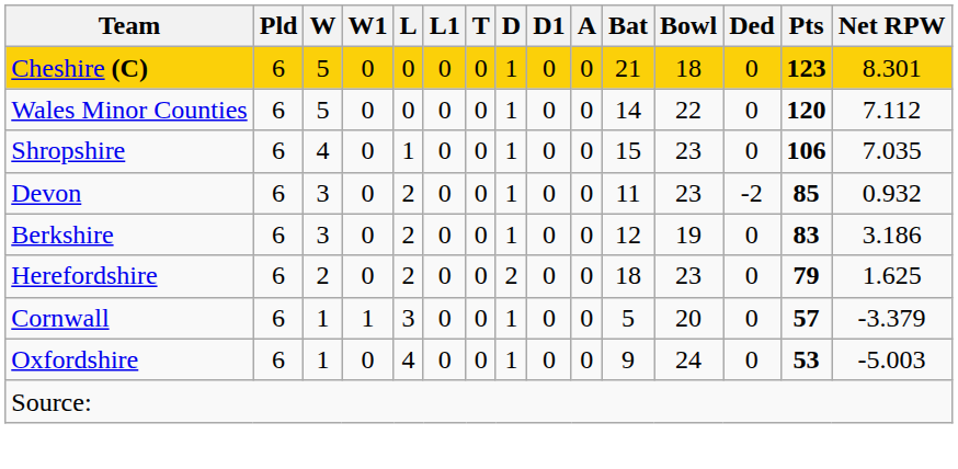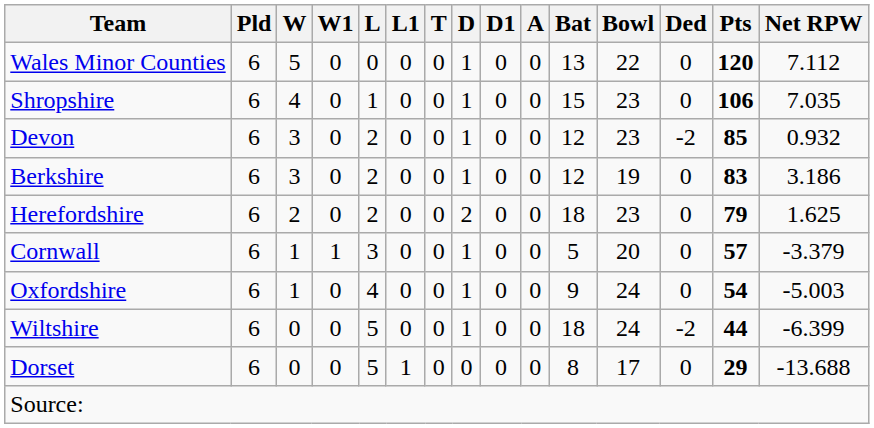 <table class="wikitable" style="text-align:center">
 <tr>
 <th>Team</th>
 <th>Pld</th>
 <th>W</th>
 <th>W1</th>
 <th>L</th>
 <th>L1</th>
 <th>T</th>
 <th>D</th>
 <th>D1</th>
 <th>A</th>
 <th>Bat</th>
 <th>Bowl</th>
 <th>Ded</th>
 <th>Pts</th>
 <th>Net RPW</th>
 </tr>
-<tr style="background:#fbd009;">
-<td align=left><a href='#'>Cheshire</a> <strong>(C)</strong></td>
-<td>6</td>
-<td>5</td>
-<td>0</td>
-<td>0</td>
-<td>0</td>
-<td>0</td>
-<td>1</td>
-<td>0</td>
-<td>0</td>
-<td>21</td>
-<td>18</td>
-<td>0</td>
-<td><strong>123</strong></td>
-<td>8.301</td>
-</tr>
 <tr>
 <td align=left><a href='#'>Wales Minor Counties</a></td>
 <td>6</td>
 <td>5</td>
 <td>0</td>
 <td>0</td>
 <td>0</td>
 <td>0</td>
 <td>1</td>
 <td>0</td>
 <td>0</td>
-<td>14</td>
+<td>13</td>
 <td>22</td>
 <td>0</td>
 <td><strong>120</strong></td>
 <td>7.112</td>
 </tr>
 <tr>
 <td align=left><a href='#'>Shropshire</a></td>
 <td>6</td>
 <td>4</td>
 <td>0</td>
 <td>1</td>
 <td>0</td>
 <td>0</td>
 <td>1</td>
 <td>0</td>
 <td>0</td>
 <td>15</td>
 <td>23</td>
 <td>0</td>
 <td><strong>106</strong></td>
 <td>7.035</td>
 </tr>
 <tr>
 <td align=left><a href='#'>Devon</a></td>
 <td>6</td>
 <td>3</td>
 <td>0</td>
 <td>2</td>
 <td>0</td>
 <td>0</td>
 <td>1</td>
 <td>0</td>
 <td>0</td>
-<td>11</td>
+<td>12</td>
 <td>23</td>
 <td>-2</td>
 <td><strong>85</strong></td>
 <td>0.932</td>
 </tr>
 <tr>
 <td align=left><a href='#'>Berkshire</a></td>
 <td>6</td>
 <td>3</td>
 <td>0</td>
 <td>2</td>
 <td>0</td>
 <td>0</td>
 <td>1</td>
 <td>0</td>
 <td>0</td>
 <td>12</td>
 <td>19</td>
 <td>0</td>
 <td><strong>83</strong></td>
 <td>3.186</td>
 </tr>
 <tr>
 <td align=left><a href='#'>Herefordshire</a></td>
 <td>6</td>
 <td>2</td>
 <td>0</td>
 <td>2</td>
 <td>0</td>
 <td>0</td>
 <td>2</td>
 <td>0</td>
 <td>0</td>
 <td>18</td>
 <td>23</td>
 <td>0</td>
 <td><strong>79</strong></td>
 <td>1.625</td>
 </tr>
 <tr>
 <td align=left><a href='#'>Cornwall</a></td>
 <td>6</td>
 <td>1</td>
 <td>1</td>
 <td>3</td>
 <td>0</td>
 <td>0</td>
 <td>1</td>
 <td>0</td>
 <td>0</td>
 <td>5</td>
 <td>20</td>
 <td>0</td>
 <td><strong>57</strong></td>
 <td>-3.379</td>
 </tr>
 <tr>
 <td align=left><a href='#'>Oxfordshire</a></td>
 <td>6</td>
 <td>1</td>
 <td>0</td>
 <td>4</td>
 <td>0</td>
 <td>0</td>
 <td>1</td>
 <td>0</td>
 <td>0</td>
 <td>9</td>
 <td>24</td>
 <td>0</td>
-<td><strong>53</strong></td>
+<td><strong>54</strong></td>
 <td>-5.003</td>
+</tr>
+<tr>
+<td align=left><a href='#'>Wiltshire</a></td>
+<td>6</td>
+<td>0</td>
+<td>0</td>
+<td>5</td>
+<td>0</td>
+<td>0</td>
+<td>1</td>
+<td>0</td>
+<td>0</td>
+<td>18</td>
+<td>24</td>
+<td>-2</td>
+<td><strong>44</strong></td>
+<td>-6.399</td>
+</tr>
+<tr>
+<td align=left><a href='#'>Dorset</a></td>
+<td>6</td>
+<td>0</td>
+<td>0</td>
+<td>5</td>
+<td>1</td>
+<td>0</td>
+<td>0</td>
+<td>0</td>
+<td>0</td>
+<td>8</td>
+<td>17</td>
+<td>0</td>
+<td><strong>29</strong></td>
+<td>-13.688</td>
 </tr>
 <tr>
 <td colspan=15 align="left">Source:</td>
 </tr>
 </table>
